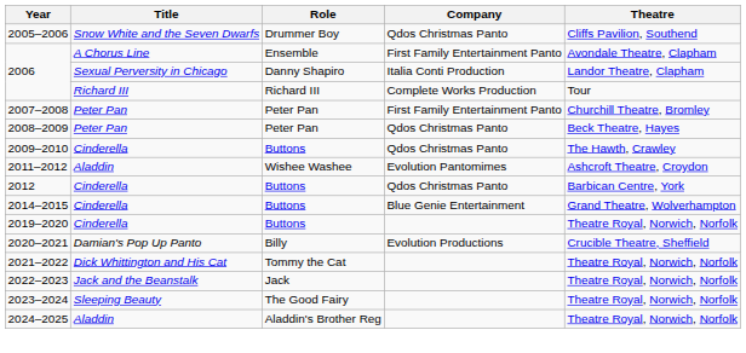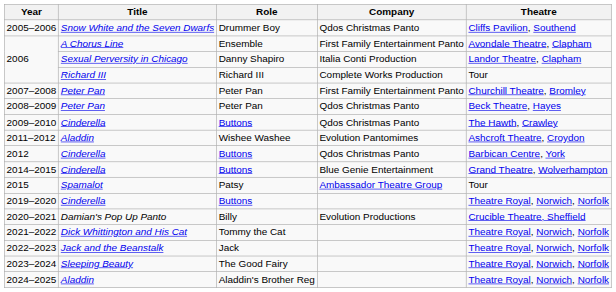 <table class="wikitable">
 <tr>
 <th>Year</th>
 <th>Title</th>
 <th>Role</th>
 <th>Company</th>
 <th>Theatre</th>
 </tr>
 <tr>
 <td rowspan="1">2005–2006</td>
 <td><em><a href='#'>Snow White and the Seven Dwarfs</a></em> </td>
 <td>Drummer Boy</td>
 <td>Qdos Christmas Panto</td>
 <td><a href='#'>Cliffs Pavilion</a>, <a href='#'>Southend</a></td>
 </tr>
 <tr>
 <td rowspan="3">2006</td>
 <td><em><a href='#'>A Chorus Line</a></em> </td>
 <td>Ensemble</td>
 <td>First Family Entertainment Panto</td>
 <td><a href='#'>Avondale Theatre</a>, <a href='#'>Clapham</a></td>
 </tr>
 <tr>
 <td><em><a href='#'>Sexual Perversity in Chicago</a></em> </td>
 <td>Danny Shapiro</td>
 <td>Italia Conti Production</td>
 <td><a href='#'>Landor Theatre</a>, <a href='#'>Clapham</a></td>
 </tr>
 <tr>
 <td><em><a href='#'>Richard III</a></em> </td>
 <td>Richard III</td>
 <td>Complete Works Production</td>
 <td>Tour</td>
 </tr>
 <tr>
 <td rowspan="1">2007–2008</td>
 <td><em><a href='#'>Peter Pan</a></em> </td>
 <td>Peter Pan</td>
 <td>First Family Entertainment Panto</td>
 <td><a href='#'>Churchill Theatre</a>, <a href='#'>Bromley</a></td>
 </tr>
 <tr>
 <td rowspan="1">2008–2009</td>
 <td><em><a href='#'>Peter Pan</a></em> </td>
 <td>Peter Pan</td>
 <td>Qdos Christmas Panto</td>
 <td><a href='#'>Beck Theatre</a>, <a href='#'>Hayes</a></td>
 </tr>
 <tr>
 <td rowspan="1">2009–2010</td>
 <td><em><a href='#'>Cinderella</a></em> </td>
 <td><a href='#'>Buttons</a></td>
 <td>Qdos Christmas Panto</td>
 <td><a href='#'>The Hawth</a>, <a href='#'>Crawley</a></td>
 </tr>
 <tr>
 <td rowspan="1">2011–2012</td>
 <td><em><a href='#'>Aladdin</a></em> </td>
 <td>Wishee Washee</td>
 <td>Evolution Pantomimes</td>
 <td><a href='#'>Ashcroft Theatre</a>, <a href='#'>Croydon</a></td>
 </tr>
 <tr>
 <td rowspan="1">2012</td>
 <td><em><a href='#'>Cinderella</a></em> </td>
 <td><a href='#'>Buttons</a></td>
 <td>Qdos Christmas Panto</td>
 <td><a href='#'>Barbican Centre</a>, <a href='#'>York</a></td>
 </tr>
 <tr>
 <td rowspan="1">2014–2015</td>
 <td><em><a href='#'>Cinderella</a></em> </td>
 <td><a href='#'>Buttons</a></td>
 <td>Blue Genie Entertainment</td>
 <td><a href='#'>Grand Theatre</a>, <a href='#'>Wolverhampton</a></td>
 </tr>
 <tr>
+<td rowspan="1">2015</td>
+<td><em><a href='#'>Spamalot</a></em> </td>
+<td>Patsy</td>
+<td><a href='#'>Ambassador Theatre Group</a></td>
+<td>Tour</td>
+</tr>
+<tr>
 <td>2019–2020</td>
 <td><em><a href='#'>Cinderella</a></em></td>
 <td><a href='#'>Buttons</a></td>
 <td></td>
 <td><a href='#'>Theatre Royal</a>, <a href='#'>Norwich</a>, <a href='#'>Norfolk</a></td>
 </tr>
 <tr>
 <td>2020–2021</td>
 <td><em>Damian's Pop Up Panto</em></td>
 <td>Billy</td>
 <td>Evolution Productions</td>
 <td><a href='#'>Crucible Theatre, Sheffield</a></td>
 </tr>
 <tr>
 <td>2021–2022</td>
 <td><em><a href='#'>Dick Whittington and His Cat</a></em></td>
 <td>Tommy the Cat</td>
 <td></td>
 <td><a href='#'>Theatre Royal</a>, <a href='#'>Norwich</a>, <a href='#'>Norfolk</a></td>
 </tr>
 <tr>
 <td>2022–2023</td>
 <td><em><a href='#'>Jack and the Beanstalk</a></em></td>
 <td>Jack</td>
 <td></td>
 <td><a href='#'>Theatre Royal</a>, <a href='#'>Norwich</a>, <a href='#'>Norfolk</a></td>
 </tr>
 <tr>
 <td>2023–2024</td>
 <td><em><a href='#'>Sleeping Beauty</a></em></td>
 <td>The Good Fairy</td>
 <td></td>
 <td><a href='#'>Theatre Royal</a>, <a href='#'>Norwich</a>, <a href='#'>Norfolk</a></td>
 </tr>
 <tr>
 <td>2024–2025</td>
 <td><em><a href='#'>Aladdin</a></em></td>
 <td>Aladdin's Brother Reg</td>
 <td></td>
 <td><a href='#'>Theatre Royal</a>, <a href='#'>Norwich</a>, <a href='#'>Norfolk</a></td>
 </tr>
 </table>
